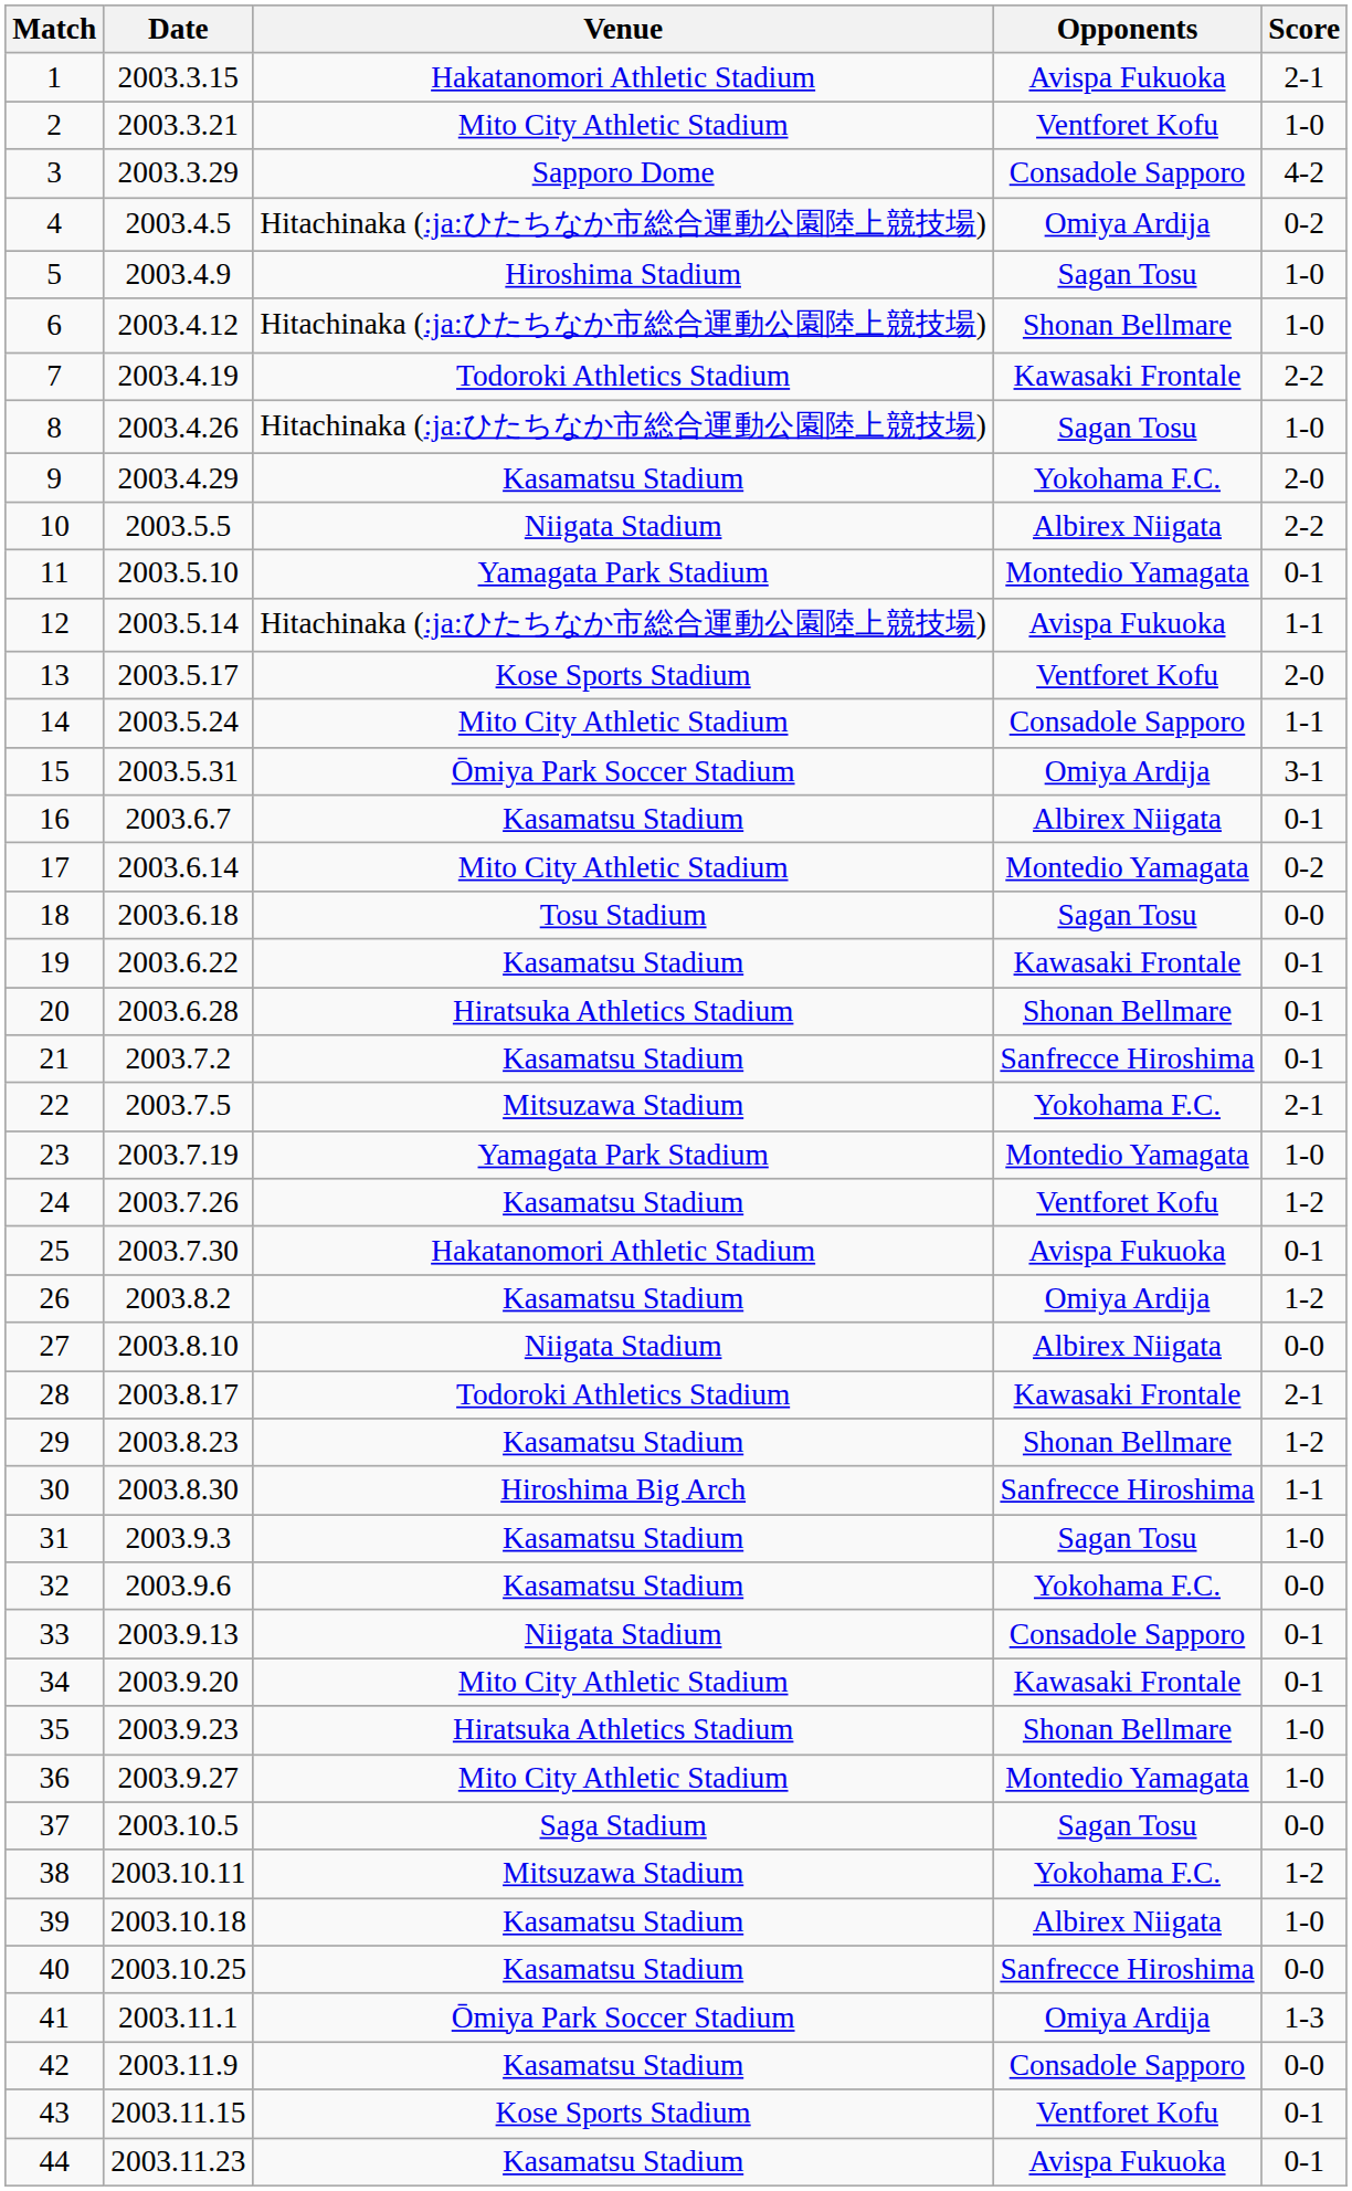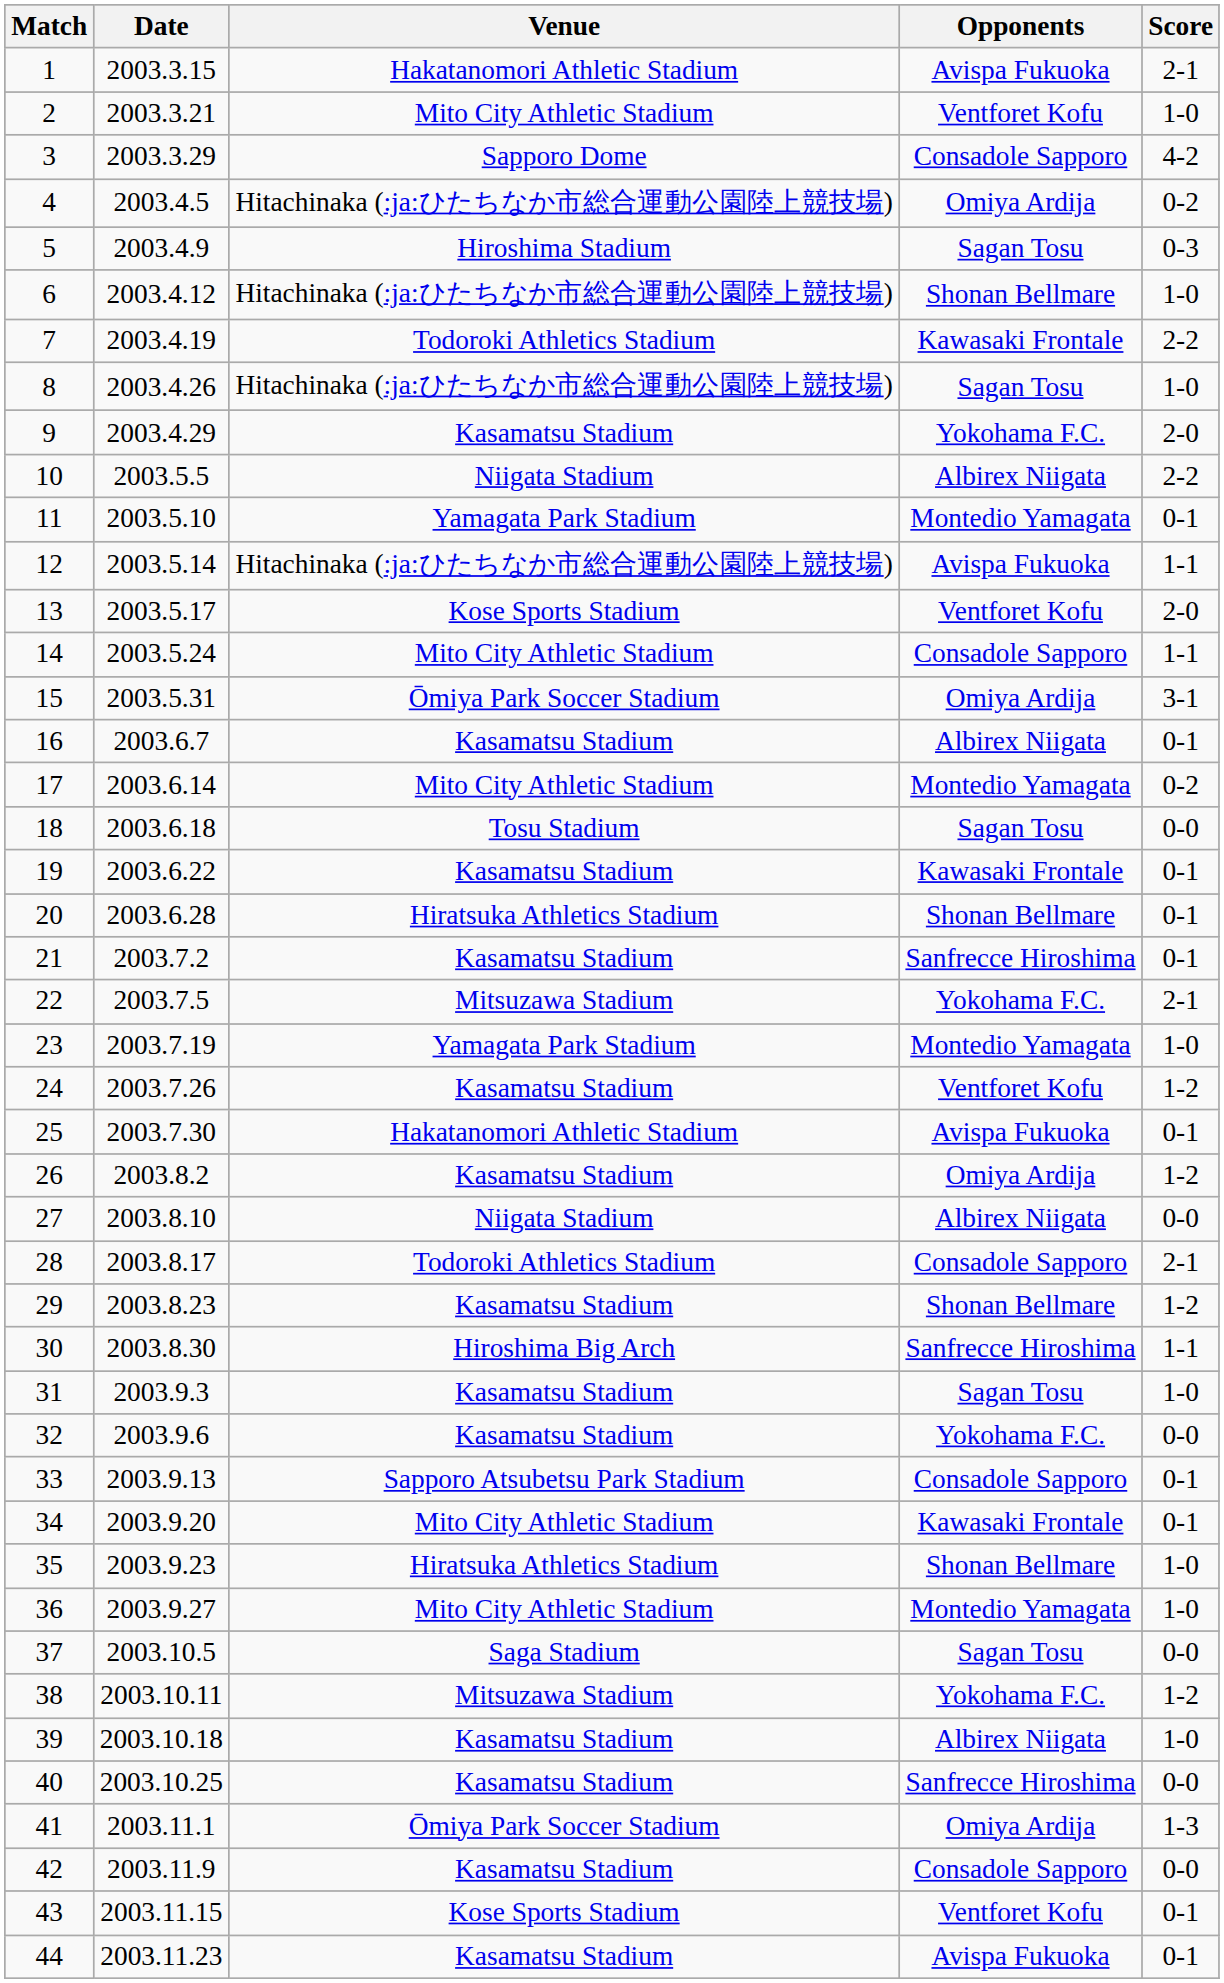 <table class="wikitable" style="text-align:center;">
 <tr>
 <th>Match</th>
 <th>Date</th>
 <th>Venue</th>
 <th>Opponents</th>
 <th>Score</th>
 </tr>
 <tr>
 <td>1</td>
 <td>2003.3.15</td>
 <td><a href='#'>Hakatanomori Athletic Stadium</a></td>
 <td><a href='#'>Avispa Fukuoka</a></td>
 <td>2-1</td>
 </tr>
 <tr>
 <td>2</td>
 <td>2003.3.21</td>
 <td><a href='#'>Mito City Athletic Stadium</a></td>
 <td><a href='#'>Ventforet Kofu</a></td>
 <td>1-0</td>
 </tr>
 <tr>
 <td>3</td>
 <td>2003.3.29</td>
 <td><a href='#'>Sapporo Dome</a></td>
 <td><a href='#'>Consadole Sapporo</a></td>
 <td>4-2</td>
 </tr>
 <tr>
 <td>4</td>
 <td>2003.4.5</td>
 <td>Hitachinaka (<a href='#'>:ja:ひたちなか市総合運動公園陸上競技場</a>)</td>
 <td><a href='#'>Omiya Ardija</a></td>
 <td>0-2</td>
 </tr>
 <tr>
 <td>5</td>
 <td>2003.4.9</td>
 <td><a href='#'>Hiroshima Stadium</a></td>
 <td><a href='#'>Sagan Tosu</a></td>
-<td>1-0</td>
+<td>0-3</td>
 </tr>
 <tr>
 <td>6</td>
 <td>2003.4.12</td>
 <td>Hitachinaka (<a href='#'>:ja:ひたちなか市総合運動公園陸上競技場</a>)</td>
 <td><a href='#'>Shonan Bellmare</a></td>
 <td>1-0</td>
 </tr>
 <tr>
 <td>7</td>
 <td>2003.4.19</td>
 <td><a href='#'>Todoroki Athletics Stadium</a></td>
 <td><a href='#'>Kawasaki Frontale</a></td>
 <td>2-2</td>
 </tr>
 <tr>
 <td>8</td>
 <td>2003.4.26</td>
 <td>Hitachinaka (<a href='#'>:ja:ひたちなか市総合運動公園陸上競技場</a>)</td>
 <td><a href='#'>Sagan Tosu</a></td>
 <td>1-0</td>
 </tr>
 <tr>
 <td>9</td>
 <td>2003.4.29</td>
 <td><a href='#'>Kasamatsu Stadium</a></td>
 <td><a href='#'>Yokohama F.C.</a></td>
 <td>2-0</td>
 </tr>
 <tr>
 <td>10</td>
 <td>2003.5.5</td>
 <td><a href='#'>Niigata Stadium</a></td>
 <td><a href='#'>Albirex Niigata</a></td>
 <td>2-2</td>
 </tr>
 <tr>
 <td>11</td>
 <td>2003.5.10</td>
 <td><a href='#'>Yamagata Park Stadium</a></td>
 <td><a href='#'>Montedio Yamagata</a></td>
 <td>0-1</td>
 </tr>
 <tr>
 <td>12</td>
 <td>2003.5.14</td>
 <td>Hitachinaka (<a href='#'>:ja:ひたちなか市総合運動公園陸上競技場</a>)</td>
 <td><a href='#'>Avispa Fukuoka</a></td>
 <td>1-1</td>
 </tr>
 <tr>
 <td>13</td>
 <td>2003.5.17</td>
 <td><a href='#'>Kose Sports Stadium</a></td>
 <td><a href='#'>Ventforet Kofu</a></td>
 <td>2-0</td>
 </tr>
 <tr>
 <td>14</td>
 <td>2003.5.24</td>
 <td><a href='#'>Mito City Athletic Stadium</a></td>
 <td><a href='#'>Consadole Sapporo</a></td>
 <td>1-1</td>
 </tr>
 <tr>
 <td>15</td>
 <td>2003.5.31</td>
 <td><a href='#'>Ōmiya Park Soccer Stadium</a></td>
 <td><a href='#'>Omiya Ardija</a></td>
 <td>3-1</td>
 </tr>
 <tr>
 <td>16</td>
 <td>2003.6.7</td>
 <td><a href='#'>Kasamatsu Stadium</a></td>
 <td><a href='#'>Albirex Niigata</a></td>
 <td>0-1</td>
 </tr>
 <tr>
 <td>17</td>
 <td>2003.6.14</td>
 <td><a href='#'>Mito City Athletic Stadium</a></td>
 <td><a href='#'>Montedio Yamagata</a></td>
 <td>0-2</td>
 </tr>
 <tr>
 <td>18</td>
 <td>2003.6.18</td>
 <td><a href='#'>Tosu Stadium</a></td>
 <td><a href='#'>Sagan Tosu</a></td>
 <td>0-0</td>
 </tr>
 <tr>
 <td>19</td>
 <td>2003.6.22</td>
 <td><a href='#'>Kasamatsu Stadium</a></td>
 <td><a href='#'>Kawasaki Frontale</a></td>
 <td>0-1</td>
 </tr>
 <tr>
 <td>20</td>
 <td>2003.6.28</td>
 <td><a href='#'>Hiratsuka Athletics Stadium</a></td>
 <td><a href='#'>Shonan Bellmare</a></td>
 <td>0-1</td>
 </tr>
 <tr>
 <td>21</td>
 <td>2003.7.2</td>
 <td><a href='#'>Kasamatsu Stadium</a></td>
 <td><a href='#'>Sanfrecce Hiroshima</a></td>
 <td>0-1</td>
 </tr>
 <tr>
 <td>22</td>
 <td>2003.7.5</td>
 <td><a href='#'>Mitsuzawa Stadium</a></td>
 <td><a href='#'>Yokohama F.C.</a></td>
 <td>2-1</td>
 </tr>
 <tr>
 <td>23</td>
 <td>2003.7.19</td>
 <td><a href='#'>Yamagata Park Stadium</a></td>
 <td><a href='#'>Montedio Yamagata</a></td>
 <td>1-0</td>
 </tr>
 <tr>
 <td>24</td>
 <td>2003.7.26</td>
 <td><a href='#'>Kasamatsu Stadium</a></td>
 <td><a href='#'>Ventforet Kofu</a></td>
 <td>1-2</td>
 </tr>
 <tr>
 <td>25</td>
 <td>2003.7.30</td>
 <td><a href='#'>Hakatanomori Athletic Stadium</a></td>
 <td><a href='#'>Avispa Fukuoka</a></td>
 <td>0-1</td>
 </tr>
 <tr>
 <td>26</td>
 <td>2003.8.2</td>
 <td><a href='#'>Kasamatsu Stadium</a></td>
 <td><a href='#'>Omiya Ardija</a></td>
 <td>1-2</td>
 </tr>
 <tr>
 <td>27</td>
 <td>2003.8.10</td>
 <td><a href='#'>Niigata Stadium</a></td>
 <td><a href='#'>Albirex Niigata</a></td>
 <td>0-0</td>
 </tr>
 <tr>
 <td>28</td>
 <td>2003.8.17</td>
 <td><a href='#'>Todoroki Athletics Stadium</a></td>
-<td><a href='#'>Kawasaki Frontale</a></td>
+<td><a href='#'>Consadole Sapporo</a></td>
 <td>2-1</td>
 </tr>
 <tr>
 <td>29</td>
 <td>2003.8.23</td>
 <td><a href='#'>Kasamatsu Stadium</a></td>
 <td><a href='#'>Shonan Bellmare</a></td>
 <td>1-2</td>
 </tr>
 <tr>
 <td>30</td>
 <td>2003.8.30</td>
 <td><a href='#'>Hiroshima Big Arch</a></td>
 <td><a href='#'>Sanfrecce Hiroshima</a></td>
 <td>1-1</td>
 </tr>
 <tr>
 <td>31</td>
 <td>2003.9.3</td>
 <td><a href='#'>Kasamatsu Stadium</a></td>
 <td><a href='#'>Sagan Tosu</a></td>
 <td>1-0</td>
 </tr>
 <tr>
 <td>32</td>
 <td>2003.9.6</td>
 <td><a href='#'>Kasamatsu Stadium</a></td>
 <td><a href='#'>Yokohama F.C.</a></td>
 <td>0-0</td>
 </tr>
 <tr>
 <td>33</td>
 <td>2003.9.13</td>
-<td><a href='#'>Niigata Stadium</a></td>
+<td><a href='#'>Sapporo Atsubetsu Park Stadium</a></td>
 <td><a href='#'>Consadole Sapporo</a></td>
 <td>0-1</td>
 </tr>
 <tr>
 <td>34</td>
 <td>2003.9.20</td>
 <td><a href='#'>Mito City Athletic Stadium</a></td>
 <td><a href='#'>Kawasaki Frontale</a></td>
 <td>0-1</td>
 </tr>
 <tr>
 <td>35</td>
 <td>2003.9.23</td>
 <td><a href='#'>Hiratsuka Athletics Stadium</a></td>
 <td><a href='#'>Shonan Bellmare</a></td>
 <td>1-0</td>
 </tr>
 <tr>
 <td>36</td>
 <td>2003.9.27</td>
 <td><a href='#'>Mito City Athletic Stadium</a></td>
 <td><a href='#'>Montedio Yamagata</a></td>
 <td>1-0</td>
 </tr>
 <tr>
 <td>37</td>
 <td>2003.10.5</td>
 <td><a href='#'>Saga Stadium</a></td>
 <td><a href='#'>Sagan Tosu</a></td>
 <td>0-0</td>
 </tr>
 <tr>
 <td>38</td>
 <td>2003.10.11</td>
 <td><a href='#'>Mitsuzawa Stadium</a></td>
 <td><a href='#'>Yokohama F.C.</a></td>
 <td>1-2</td>
 </tr>
 <tr>
 <td>39</td>
 <td>2003.10.18</td>
 <td><a href='#'>Kasamatsu Stadium</a></td>
 <td><a href='#'>Albirex Niigata</a></td>
 <td>1-0</td>
 </tr>
 <tr>
 <td>40</td>
 <td>2003.10.25</td>
 <td><a href='#'>Kasamatsu Stadium</a></td>
 <td><a href='#'>Sanfrecce Hiroshima</a></td>
 <td>0-0</td>
 </tr>
 <tr>
 <td>41</td>
 <td>2003.11.1</td>
 <td><a href='#'>Ōmiya Park Soccer Stadium</a></td>
 <td><a href='#'>Omiya Ardija</a></td>
 <td>1-3</td>
 </tr>
 <tr>
 <td>42</td>
 <td>2003.11.9</td>
 <td><a href='#'>Kasamatsu Stadium</a></td>
 <td><a href='#'>Consadole Sapporo</a></td>
 <td>0-0</td>
 </tr>
 <tr>
 <td>43</td>
 <td>2003.11.15</td>
 <td><a href='#'>Kose Sports Stadium</a></td>
 <td><a href='#'>Ventforet Kofu</a></td>
 <td>0-1</td>
 </tr>
 <tr>
 <td>44</td>
 <td>2003.11.23</td>
 <td><a href='#'>Kasamatsu Stadium</a></td>
 <td><a href='#'>Avispa Fukuoka</a></td>
 <td>0-1</td>
 </tr>
 </table>
